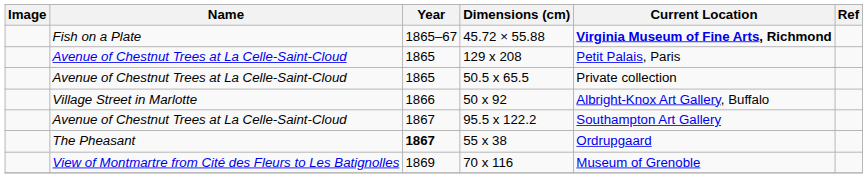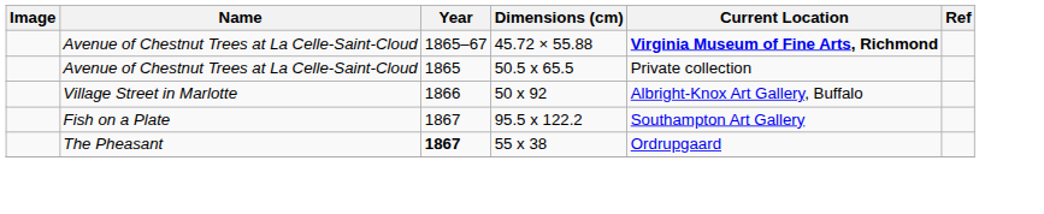 <table class="sortable wikitable" style="margin-left:0.5em; text-align:left">
 <tr>
 <th>Image</th>
 <th>Name</th>
 <th>Year</th>
 <th>Dimensions (cm)</th>
 <th>Current Location</th>
 <th>Ref</th>
 </tr>
 <tr>
 <td></td>
-<td><em>Fish on a Plate</em></td>
+<td><em>Avenue of Chestnut Trees at La Celle-Saint-Cloud</em></td>
 <td>1865–67</td>
 <td>45.72 × 55.88</td>
 <td><strong><a href='#'>Virginia Museum of Fine Arts</a>, Richmond</strong></td>
-<td></td>
-</tr>
-<tr>
-<td></td>
-<td><em><a href='#'>Avenue of Chestnut Trees at La Celle-Saint-Cloud</a></em></td>
-<td>1865</td>
-<td>129 x 208</td>
-<td><a href='#'>Petit Palais</a>, Paris</td>
 <td></td>
 </tr>
 <tr>
 <td></td>
 <td><em>Avenue of Chestnut Trees at La Celle-Saint-Cloud</em></td>
 <td>1865</td>
 <td>50.5 x 65.5</td>
 <td>Private collection</td>
 <td></td>
 </tr>
 <tr>
 <td></td>
 <td><em>Village Street in Marlotte</em></td>
 <td>1866</td>
 <td>50 x 92</td>
 <td><a href='#'>Albright-Knox Art Gallery</a>, Buffalo</td>
 <td></td>
 </tr>
 <tr>
 <td></td>
-<td><em>Avenue of Chestnut Trees at La Celle-Saint-Cloud</em></td>
+<td><em>Fish on a Plate</em></td>
 <td>1867</td>
 <td>95.5 x 122.2</td>
 <td><a href='#'>Southampton Art Gallery</a></td>
 <td></td>
 </tr>
 <tr>
 <td></td>
 <td><em>The Pheasant</em></td>
 <td><strong>1867</strong></td>
 <td>55 x 38</td>
 <td><a href='#'>Ordrupgaard</a></td>
 <td></td>
 </tr>
 <tr>
-<td></td>
-<td><em><a href='#'>View of Montmartre from Cité des Fleurs to Les Batignolles</a></em></td>
-<td>1869</td>
-<td>70 x 116</td>
-<td><a href='#'>Museum of Grenoble</a></td>
-<td></td>
-</tr>
-<tr>
 </tr>
 </table>
